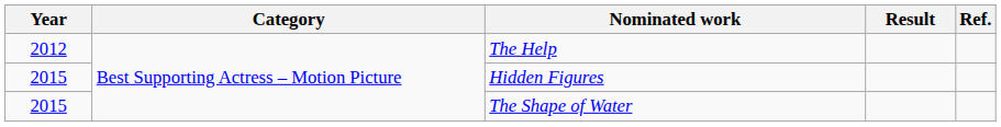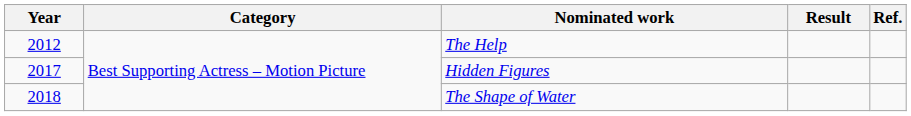 <table class=wikitable>
 <tr>
 <th scope="col" style="width:5em;">Year</th>
 <th scope="col" style="width:26em;">Category</th>
 <th scope="col" style="width:25em;">Nominated work</th>
 <th scope="col" style="width:5em;">Result</th>
 <th>Ref.</th>
 </tr>
 <tr>
 <td style="text-align:center;"><a href='#'>2012</a></td>
 <td rowspan="3"><a href='#'>Best Supporting Actress – Motion Picture</a></td>
 <td><em><a href='#'>The Help</a></em></td>
 <td></td>
 <td style="text-align:center;"></td>
 </tr>
 <tr>
-<td style="text-align:center;"><a href='#'>2015</a></td>
+<td style="text-align:center;"><a href='#'>2017</a></td>
 <td><em><a href='#'>Hidden Figures</a></em></td>
 <td></td>
 <td style="text-align:center;"></td>
 </tr>
 <tr>
-<td style="text-align:center;"><a href='#'>2015</a></td>
+<td style="text-align:center;"><a href='#'>2018</a></td>
 <td><em><a href='#'>The Shape of Water</a></em></td>
 <td></td>
 <td style="text-align:center;"></td>
 </tr>
 </table>
